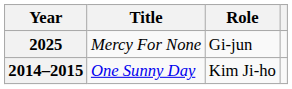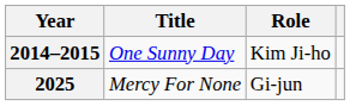 <table class="wikitable plainrowheaders sortable">
 <tr>
 <th scope="col">Year</th>
 <th scope="col">Title</th>
 <th scope="col">Role</th>
 <th scope="col" class="unsortable"></th>
 </tr>
 <tr>
+<th scope="row">2014–2015</th>
+<td><em><a href='#'>One Sunny Day</a></em></td>
+<td>Kim Ji-ho</td>
+<td style="text-align:center"></td>
+</tr>
+<tr>
 <th scope="row">2025</th>
 <td><em>Mercy For None</em></td>
 <td>Gi-jun</td>
 <td style="text-align:center"></td>
 </tr>
-<tr>
-<th scope="row">2014–2015</th>
-<td><em><a href='#'>One Sunny Day</a></em></td>
-<td>Kim Ji-ho</td>
-<td style="text-align:center"></td>
-</tr>
 </table>
